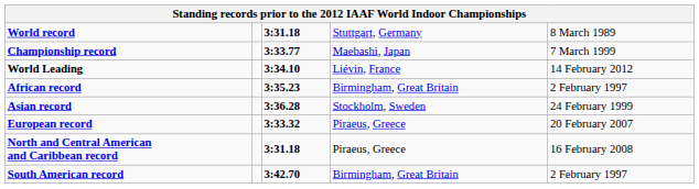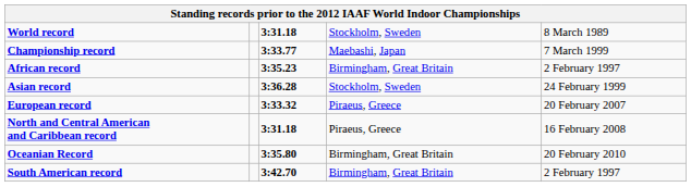 <table class="wikitable" width=75%>
 <tr>
 <th colspan="5">Standing records prior to the 2012 IAAF World Indoor Championships</th>
 </tr>
 <tr>
 <td><strong><a href='#'>World record</a></strong></td>
 <td></td>
 <td><strong>3:31.18</strong></td>
-<td><a href='#'>Stuttgart</a>, <a href='#'>Germany</a></td>
+<td><a href='#'>Stockholm</a>, <a href='#'>Sweden</a></td>
 <td>8 March 1989</td>
 </tr>
 <tr>
 <td><strong><a href='#'>Championship record</a></strong></td>
 <td></td>
 <td><strong>3:33.77 </strong></td>
 <td><a href='#'>Maebashi</a>, <a href='#'>Japan</a></td>
 <td>7 March 1999</td>
-</tr>
-<tr>
-<td><strong>World Leading</strong></td>
-<td></td>
-<td><strong>3:34.10</strong></td>
-<td><a href='#'>Liévin</a>, <a href='#'>France</a></td>
-<td>14 February 2012</td>
 </tr>
 <tr>
 <td><strong><a href='#'>African record</a></strong></td>
 <td></td>
 <td><strong>3:35.23</strong></td>
 <td><a href='#'>Birmingham</a>, <a href='#'>Great Britain</a></td>
 <td>2 February 1997</td>
 </tr>
 <tr>
 <td><strong><a href='#'>Asian record</a></strong></td>
 <td></td>
 <td><strong>3:36.28</strong></td>
 <td><a href='#'>Stockholm</a>, <a href='#'>Sweden</a></td>
 <td>24 February 1999</td>
 </tr>
 <tr>
 <td><strong><a href='#'>European record</a></strong></td>
 <td></td>
 <td><strong>3:33.32</strong></td>
 <td><a href='#'>Piraeus</a>, <a href='#'>Greece</a></td>
 <td>20 February 2007</td>
 </tr>
 <tr>
 <td><strong><a href='#'>North and Central American <br>and Caribbean record</a></strong></td>
 <td></td>
 <td><strong>3:31.18</strong></td>
 <td>Piraeus, Greece</td>
 <td>16 February 2008</td>
 </tr>
 <tr>
+<td><strong><a href='#'>Oceanian Record</a></strong></td>
+<td></td>
+<td><strong>3:35.80</strong></td>
+<td>Birmingham, Great Britain</td>
+<td>20 February 2010</td>
+</tr>
+<tr>
 <td><strong><a href='#'>South American record</a></strong></td>
 <td></td>
 <td><strong>3:42.70</strong></td>
 <td><a href='#'>Birmingham</a>, <a href='#'>Great Britain</a></td>
 <td>2 February 1997</td>
 </tr>
 </table>
